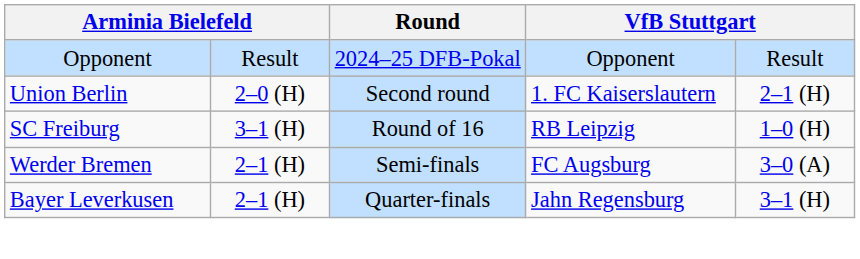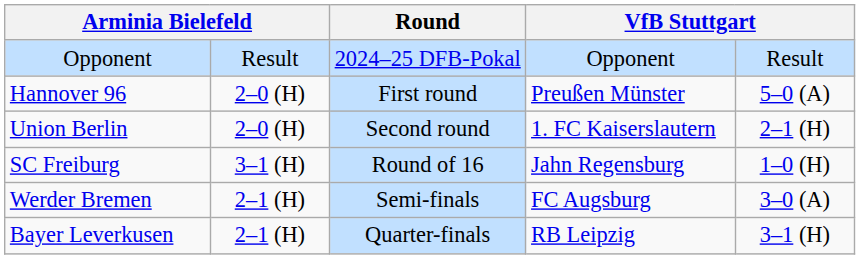 <table class="wikitable" style="text-align:center; white-space:nowrap;">
 <tr>
 <th colspan="2"><a href='#'>Arminia Bielefeld</a></th>
 <th>Round</th>
 <th colspan="2"><a href='#'>VfB Stuttgart</a></th>
 </tr>
 <tr style="background:#C1E0FF;">
 <td style="width:25%;">Opponent</td>
 <td style="width:15%;">Result</td>
 <td><a href='#'>2024–25 DFB-Pokal</a></td>
 <td style="width:25%;">Opponent</td>
 <td style="width:15%;">Result</td>
 </tr>
 <tr>
+<td style="text-align:left;"><a href='#'>Hannover 96</a></td>
+<td><a href='#'>2–0</a> (H)</td>
+<td style="background:#C1E0FF;">First round</td>
+<td style="text-align:left;"><a href='#'>Preußen Münster</a></td>
+<td><a href='#'>5–0</a> (A)</td>
+</tr>
+<tr>
 <td style="text-align:left;"><a href='#'>Union Berlin</a></td>
 <td><a href='#'>2–0</a> (H)</td>
 <td style="background:#C1E0FF;">Second round</td>
 <td style="text-align:left;"><a href='#'>1. FC Kaiserslautern</a></td>
 <td><a href='#'>2–1</a> (H)</td>
 </tr>
 <tr>
 <td style="text-align:left;"><a href='#'>SC Freiburg</a></td>
 <td><a href='#'>3–1</a> (H)</td>
 <td style="background:#C1E0FF;">Round of 16</td>
-<td style="text-align:left;"><a href='#'>RB Leipzig</a></td>
+<td style="text-align:left;"><a href='#'>Jahn Regensburg</a></td>
 <td><a href='#'>1–0</a> (H)</td>
 </tr>
 <tr>
 <td style="text-align:left;"><a href='#'>Werder Bremen</a></td>
 <td><a href='#'>2–1</a> (H)</td>
 <td style="background:#C1E0FF;">Semi-finals</td>
 <td style="text-align:left;"><a href='#'>FC Augsburg</a></td>
 <td><a href='#'>3–0</a> (A)</td>
 </tr>
 <tr>
 <td style="text-align:left;"><a href='#'>Bayer Leverkusen</a></td>
 <td><a href='#'>2–1</a> (H)</td>
 <td style="background:#C1E0FF;">Quarter-finals</td>
-<td style="text-align:left;"><a href='#'>Jahn Regensburg</a></td>
+<td style="text-align:left;"><a href='#'>RB Leipzig</a></td>
 <td><a href='#'>3–1</a> (H)</td>
 </tr>
 </table>
